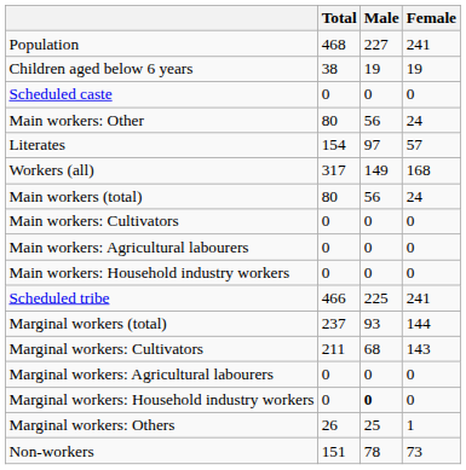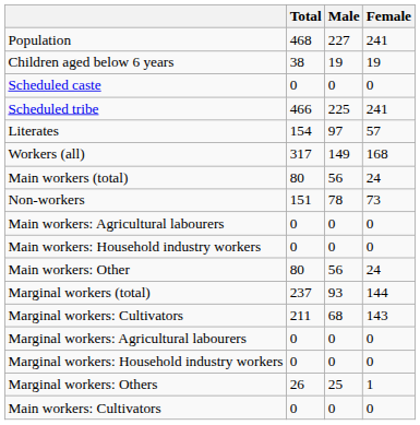 <table class="wikitable sortable">
 <tr>
 <th></th>
 <th>Total</th>
 <th>Male</th>
 <th>Female</th>
 </tr>
 <tr>
 <td>Population</td>
 <td>468</td>
 <td>227</td>
 <td>241</td>
 </tr>
 <tr>
 <td>Children aged below 6 years</td>
 <td>38</td>
 <td>19</td>
 <td>19</td>
 </tr>
 <tr>
 <td><a href='#'>Scheduled caste</a></td>
 <td>0</td>
 <td>0</td>
 <td>0</td>
 </tr>
 <tr>
-<td>Main workers: Other</td>
-<td>80</td>
-<td>56</td>
-<td>24</td>
+<td><a href='#'>Scheduled tribe</a></td>
+<td>466</td>
+<td>225</td>
+<td>241</td>
 </tr>
 <tr>
 <td>Literates</td>
 <td>154</td>
 <td>97</td>
 <td>57</td>
 </tr>
 <tr>
 <td>Workers (all)</td>
 <td>317</td>
 <td>149</td>
 <td>168</td>
 </tr>
 <tr>
 <td>Main workers (total)</td>
 <td>80</td>
 <td>56</td>
 <td>24</td>
 </tr>
 <tr>
-<td>Main workers: Cultivators</td>
-<td>0</td>
-<td>0</td>
-<td>0</td>
+<td>Non-workers</td>
+<td>151</td>
+<td>78</td>
+<td>73</td>
 </tr>
 <tr>
 <td>Main workers: Agricultural labourers</td>
 <td>0</td>
 <td>0</td>
 <td>0</td>
 </tr>
 <tr>
 <td>Main workers: Household industry workers</td>
 <td>0</td>
 <td>0</td>
 <td>0</td>
 </tr>
 <tr>
-<td><a href='#'>Scheduled tribe</a></td>
-<td>466</td>
-<td>225</td>
-<td>241</td>
+<td>Main workers: Other</td>
+<td>80</td>
+<td>56</td>
+<td>24</td>
 </tr>
 <tr>
 <td>Marginal workers (total)</td>
 <td>237</td>
 <td>93</td>
 <td>144</td>
 </tr>
 <tr>
 <td>Marginal workers: Cultivators</td>
 <td>211</td>
 <td>68</td>
 <td>143</td>
 </tr>
 <tr>
 <td>Marginal workers: Agricultural labourers</td>
 <td>0</td>
 <td>0</td>
 <td>0</td>
 </tr>
 <tr>
 <td>Marginal workers: Household industry workers</td>
 <td>0</td>
-<td><strong>0</strong></td>
+<td>0</td>
 <td>0</td>
 </tr>
 <tr>
 <td>Marginal workers: Others</td>
 <td>26</td>
 <td>25</td>
 <td>1</td>
 </tr>
 <tr>
-<td>Non-workers</td>
-<td>151</td>
-<td>78</td>
-<td>73</td>
+<td>Main workers: Cultivators</td>
+<td>0</td>
+<td>0</td>
+<td>0</td>
 </tr>
 </table>
